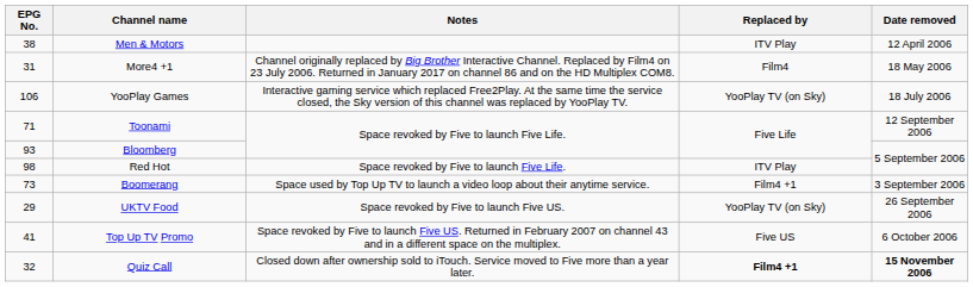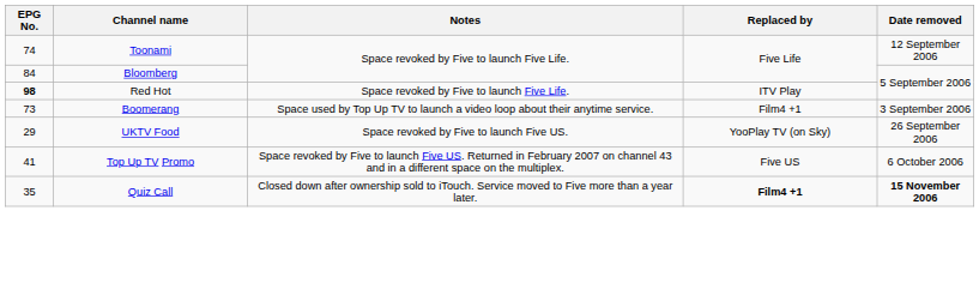 <table class="wikitable sortable" style="font-size:90%; text-align:center; width:100%;">
 <tr>
 <th style="width:5%;">EPG No.</th>
 <th style="width:20%;">Channel name</th>
 <th style="width:45%;">Notes</th>
 <th style="width:20%;">Replaced by</th>
 <th style="width:10%;">Date removed</th>
 </tr>
 <tr>
-<td>38</td>
-<td><a href='#'>Men & Motors</a></td>
-<td></td>
-<td>ITV Play</td>
-<td>12 April 2006</td>
-</tr>
-<tr>
-<td>31</td>
-<td>More4 +1</td>
-<td>Channel originally replaced by <em><a href='#'>Big Brother</a></em> Interactive Channel. Replaced by Film4 on 23 July 2006. Returned in January 2017 on channel 86 and on the HD Multiplex COM8.</td>
-<td>Film4</td>
-<td>18 May 2006</td>
-</tr>
-<tr>
-<td>106</td>
-<td>YooPlay Games</td>
-<td>Interactive gaming service which replaced Free2Play. At the same time the service closed, the Sky version of this channel was replaced by YooPlay TV.</td>
-<td>YooPlay TV (on Sky)</td>
-<td>18 July 2006</td>
-</tr>
-<tr>
-<td>71</td>
+<td>74</td>
 <td><a href='#'>Toonami</a></td>
 <td rowspan="2">Space revoked by Five to launch Five Life.</td>
 <td rowspan="2">Five Life</td>
 <td>12 September 2006</td>
 </tr>
 <tr>
-<td>93</td>
+<td>84</td>
 <td><a href='#'>Bloomberg</a></td>
 <td rowspan="2">5 September 2006</td>
 </tr>
 <tr>
-<td>98</td>
+<td><strong>98</strong></td>
 <td>Red Hot</td>
 <td>Space revoked by Five to launch <a href='#'>Five Life</a>.</td>
 <td>ITV Play</td>
 </tr>
 <tr>
 <td>73</td>
 <td><a href='#'>Boomerang</a></td>
 <td>Space used by Top Up TV to launch a video loop about their anytime service.</td>
 <td>Film4 +1</td>
 <td>3 September 2006</td>
 </tr>
 <tr>
 <td>29</td>
 <td><a href='#'>UKTV Food</a></td>
 <td>Space revoked by Five to launch Five US.</td>
 <td>YooPlay TV (on Sky)</td>
 <td>26 September 2006</td>
 </tr>
 <tr>
 <td>41</td>
 <td><a href='#'>Top Up TV</a> <a href='#'>Promo</a></td>
 <td>Space revoked by Five to launch <a href='#'>Five US</a>. Returned in February 2007 on channel 43 and in a different space on the multiplex.</td>
 <td>Five US</td>
 <td>6 October 2006</td>
 </tr>
 <tr>
-<td>32</td>
+<td>35</td>
 <td><a href='#'>Quiz Call</a></td>
 <td>Closed down after ownership sold to iTouch. Service moved to Five more than a year later.</td>
 <td><strong>Film4 +1</strong></td>
 <td><strong>15 November 2006</strong></td>
 </tr>
 </table>
